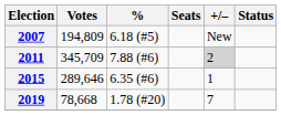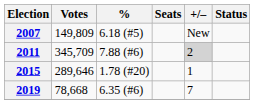 <table class="wikitable" style="text-align:left;">
 <tr>
 <th>Election</th>
 <th>Votes</th>
 <th>%</th>
 <th>Seats</th>
 <th>+/–</th>
 <th>Status</th>
 </tr>
 <tr>
 <th><a href='#'>2007</a></th>
-<td>194,809</td>
+<td>149,809</td>
 <td>6.18 (#5)</td>
 <td></td>
 <td>New</td>
 <td></td>
 </tr>
 <tr>
 <th><a href='#'>2011</a></th>
 <td>345,709</td>
 <td>7.88 (#6)</td>
 <td></td>
 <td style="background: lightgrey;"> 2</td>
 <td></td>
 </tr>
 <tr>
 <th><a href='#'>2015</a></th>
 <td>289,646</td>
-<td>6.35 (#6)</td>
+<td>1.78 (#20)</td>
 <td></td>
 <td> 1</td>
 <td></td>
 </tr>
 <tr>
 <th><a href='#'>2019</a></th>
 <td>78,668</td>
-<td>1.78 (#20)</td>
+<td>6.35 (#6)</td>
 <td></td>
 <td> 7</td>
 <td></td>
 </tr>
 <tr>
 </tr>
 </table>
